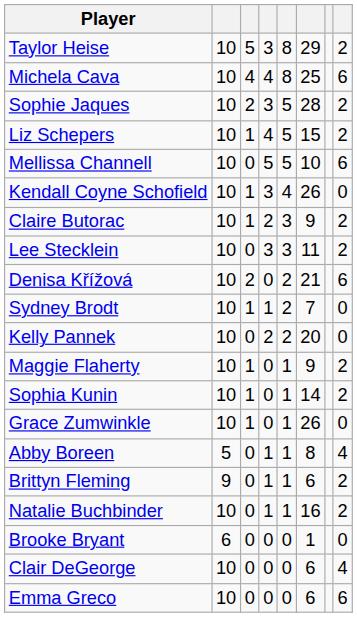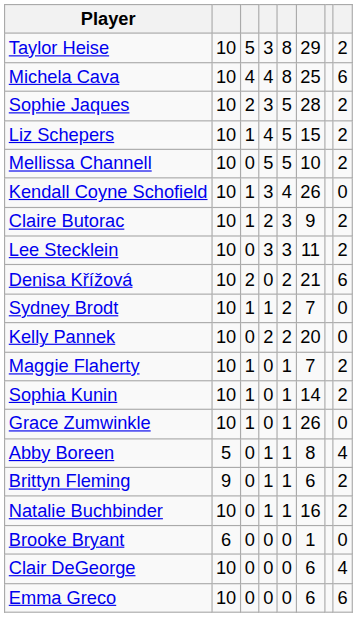 <table class="wikitable sortable" style="text-align:center;">
 <tr>
 <th>Player</th>
 <th></th>
 <th></th>
 <th></th>
 <th></th>
 <th></th>
 <th data-sort-type="number"></th>
 <th></th>
 </tr>
 <tr>
 <td style="text-align:left;"><a href='#'>Taylor Heise</a></td>
 <td>10</td>
 <td>5</td>
 <td>3</td>
 <td>8</td>
 <td>29</td>
 <td></td>
 <td>2</td>
 </tr>
 <tr>
 <td style="text-align:left;"><a href='#'>Michela Cava</a></td>
 <td>10</td>
 <td>4</td>
 <td>4</td>
 <td>8</td>
 <td>25</td>
 <td></td>
 <td>6</td>
 </tr>
 <tr>
 <td style="text-align:left;"><a href='#'>Sophie Jaques</a></td>
 <td>10</td>
 <td>2</td>
 <td>3</td>
 <td>5</td>
 <td>28</td>
 <td></td>
 <td>2</td>
 </tr>
 <tr>
 <td style="text-align:left;"><a href='#'>Liz Schepers</a></td>
 <td>10</td>
 <td>1</td>
 <td>4</td>
 <td>5</td>
 <td>15</td>
 <td></td>
 <td>2</td>
 </tr>
 <tr>
 <td style="text-align:left;"><a href='#'>Mellissa Channell</a></td>
 <td>10</td>
 <td>0</td>
 <td>5</td>
 <td>5</td>
 <td>10</td>
 <td></td>
-<td>6</td>
+<td>2</td>
 </tr>
 <tr>
 <td style="text-align:left;"><a href='#'>Kendall Coyne Schofield</a></td>
 <td>10</td>
 <td>1</td>
 <td>3</td>
 <td>4</td>
 <td>26</td>
 <td></td>
 <td>0</td>
 </tr>
 <tr>
 <td style="text-align:left;"><a href='#'>Claire Butorac</a></td>
 <td>10</td>
 <td>1</td>
 <td>2</td>
 <td>3</td>
 <td>9</td>
 <td></td>
 <td>2</td>
 </tr>
 <tr>
 <td style="text-align:left;"><a href='#'>Lee Stecklein</a></td>
 <td>10</td>
 <td>0</td>
 <td>3</td>
 <td>3</td>
 <td>11</td>
 <td></td>
 <td>2</td>
 </tr>
 <tr>
 <td style="text-align:left;"><a href='#'>Denisa Křížová</a></td>
 <td>10</td>
 <td>2</td>
 <td>0</td>
 <td>2</td>
 <td>21</td>
 <td></td>
 <td>6</td>
 </tr>
 <tr>
 <td style="text-align:left;"><a href='#'>Sydney Brodt</a></td>
 <td>10</td>
 <td>1</td>
 <td>1</td>
 <td>2</td>
 <td>7</td>
 <td></td>
 <td>0</td>
 </tr>
 <tr>
 <td style="text-align:left;"><a href='#'>Kelly Pannek</a></td>
 <td>10</td>
 <td>0</td>
 <td>2</td>
 <td>2</td>
 <td>20</td>
 <td></td>
 <td>0</td>
 </tr>
 <tr>
 <td style="text-align:left;"><a href='#'>Maggie Flaherty</a></td>
 <td>10</td>
 <td>1</td>
 <td>0</td>
 <td>1</td>
-<td>9</td>
+<td>7</td>
 <td></td>
 <td>2</td>
 </tr>
 <tr>
 <td style="text-align:left;"><a href='#'>Sophia Kunin</a></td>
 <td>10</td>
 <td>1</td>
 <td>0</td>
 <td>1</td>
 <td>14</td>
 <td></td>
 <td>2</td>
 </tr>
 <tr>
 <td style="text-align:left;"><a href='#'>Grace Zumwinkle</a></td>
 <td>10</td>
 <td>1</td>
 <td>0</td>
 <td>1</td>
 <td>26</td>
 <td></td>
 <td>0</td>
 </tr>
 <tr>
 <td style="text-align:left;"><a href='#'>Abby Boreen</a></td>
 <td>5</td>
 <td>0</td>
 <td>1</td>
 <td>1</td>
 <td>8</td>
 <td></td>
 <td>4</td>
 </tr>
 <tr>
 <td style="text-align:left;"><a href='#'>Brittyn Fleming</a></td>
 <td>9</td>
 <td>0</td>
 <td>1</td>
 <td>1</td>
 <td>6</td>
 <td></td>
 <td>2</td>
 </tr>
 <tr>
 <td style="text-align:left;"><a href='#'>Natalie Buchbinder</a></td>
 <td>10</td>
 <td>0</td>
 <td>1</td>
 <td>1</td>
 <td>16</td>
 <td></td>
 <td>2</td>
 </tr>
 <tr>
 <td style="text-align:left;"><a href='#'>Brooke Bryant</a></td>
 <td>6</td>
 <td>0</td>
 <td>0</td>
 <td>0</td>
 <td>1</td>
 <td></td>
 <td>0</td>
 </tr>
 <tr>
 <td style="text-align:left;"><a href='#'>Clair DeGeorge</a></td>
 <td>10</td>
 <td>0</td>
 <td>0</td>
 <td>0</td>
 <td>6</td>
 <td></td>
 <td>4</td>
 </tr>
 <tr>
 <td style="text-align:left;"><a href='#'>Emma Greco</a></td>
 <td>10</td>
 <td>0</td>
 <td>0</td>
 <td>0</td>
 <td>6</td>
 <td></td>
 <td>6</td>
 </tr>
 </table>
